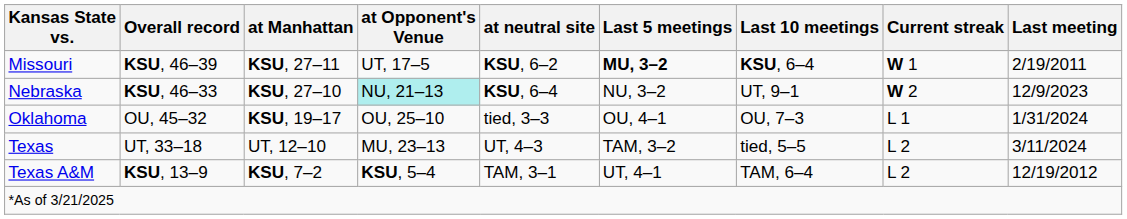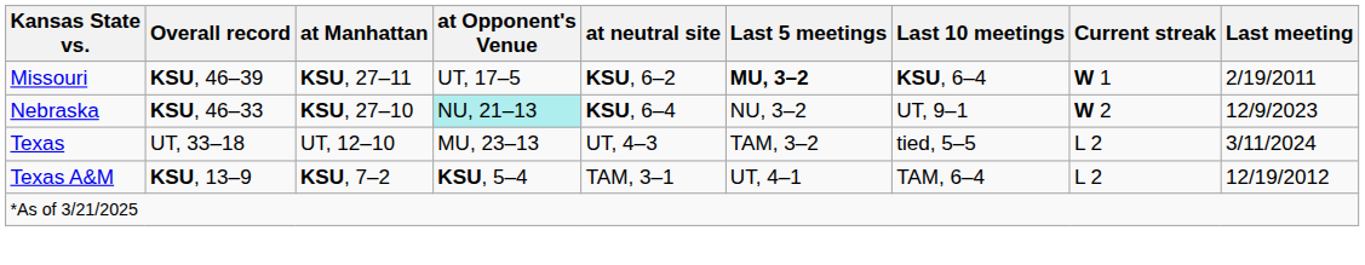 <table class="wikitable">
 <tr>
 <th rowspan="1">Kansas State<br>vs.</th>
 <th rowspan="1">Overall record</th>
 <th rowspan="1">at Manhattan</th>
 <th rowspan="1">at Opponent's<br> Venue</th>
 <th rowspan="1">at neutral site</th>
 <th rowspan="1">Last 5 meetings</th>
 <th rowspan="1">Last 10 meetings</th>
 <th rowspan="1">Current streak</th>
 <th rowspan="1">Last meeting</th>
 </tr>
 <tr>
 <td><a href='#'>Missouri</a></td>
 <td><strong>KSU</strong>, 46–39</td>
 <td><strong>KSU</strong>, 27–11</td>
 <td>UT, 17–5</td>
 <td><strong>KSU</strong>, 6–2</td>
 <td><strong>MU, 3–2</strong></td>
 <td><strong>KSU</strong>, 6–4</td>
 <td><strong>W</strong> 1</td>
 <td>2/19/2011</td>
 </tr>
 <tr>
 <td><a href='#'>Nebraska</a></td>
 <td><strong>KSU</strong>, 46–33</td>
 <td><strong>KSU</strong>, 27–10</td>
 <td style="background: paleturquoise;">NU, 21–13</td>
 <td><strong>KSU</strong>, 6–4</td>
 <td>NU, 3–2</td>
 <td>UT, 9–1</td>
 <td><strong>W</strong> 2</td>
 <td>12/9/2023</td>
 </tr>
 <tr>
-<td><a href='#'>Oklahoma</a></td>
-<td>OU, 45–32</td>
-<td><strong>KSU</strong>, 19–17</td>
-<td>OU, 25–10</td>
-<td>tied, 3–3</td>
-<td>OU, 4–1</td>
-<td>OU, 7–3</td>
-<td>L 1</td>
-<td>1/31/2024</td>
-</tr>
-<tr>
 <td><a href='#'>Texas</a></td>
 <td>UT, 33–18</td>
 <td>UT, 12–10</td>
 <td>MU, 23–13</td>
 <td>UT, 4–3</td>
 <td>TAM, 3–2</td>
 <td>tied, 5–5</td>
 <td>L 2</td>
 <td>3/11/2024</td>
 </tr>
 <tr>
 <td><a href='#'>Texas A&M</a></td>
 <td><strong>KSU</strong>, 13–9</td>
 <td><strong>KSU</strong>, 7–2</td>
 <td><strong>KSU</strong>, 5–4</td>
 <td>TAM, 3–1</td>
 <td>UT, 4–1</td>
 <td>TAM, 6–4</td>
 <td>L 2</td>
 <td>12/19/2012</td>
 </tr>
 <tr>
 <td colspan="9"><small>*As of 3/21/2025</small></td>
 </tr>
 </table>
